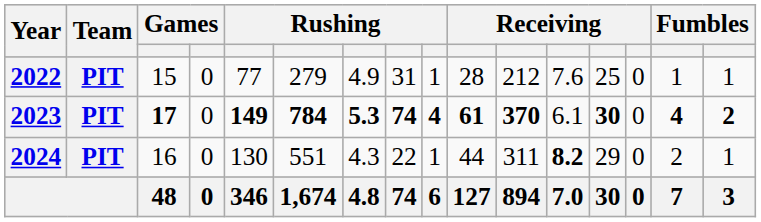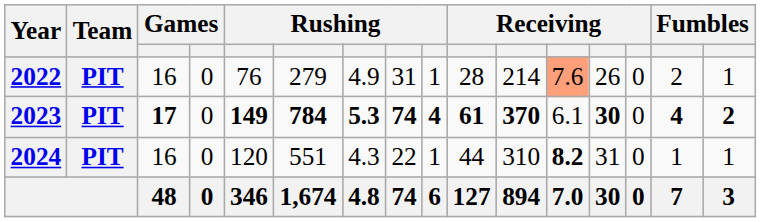 <table class="wikitable" style="text-align:center;">
 <tr>
 <th rowspan="2">Year</th>
 <th rowspan="2">Team</th>
 <th colspan="2">Games</th>
 <th colspan="5">Rushing</th>
 <th colspan="5">Receiving</th>
 <th colspan="2">Fumbles</th>
 </tr>
 <tr>
 <th></th>
 <th></th>
 <th></th>
 <th></th>
 <th></th>
 <th></th>
 <th></th>
 <th></th>
 <th></th>
 <th></th>
 <th></th>
 <th></th>
 <th></th>
 <th></th>
 </tr>
 <tr>
 <th><a href='#'>2022</a></th>
 <th><a href='#'>PIT</a></th>
-<td>15</td>
+<td>16</td>
 <td>0</td>
-<td>77</td>
+<td>76</td>
 <td>279</td>
 <td>4.9</td>
 <td>31</td>
 <td>1</td>
 <td>28</td>
-<td>212</td>
-<td>7.6</td>
-<td>25</td>
+<td>214</td>
+<td style="background: lightsalmon;">7.6</td>
+<td>26</td>
 <td>0</td>
-<td>1</td>
+<td>2</td>
 <td>1</td>
 </tr>
 <tr>
 <th><a href='#'>2023</a></th>
 <th><a href='#'>PIT</a></th>
 <td><strong>17</strong></td>
 <td>0</td>
 <td><strong>149</strong></td>
 <td><strong>784</strong></td>
 <td><strong>5.3</strong></td>
 <td><strong>74</strong></td>
 <td><strong>4</strong></td>
 <td><strong>61</strong></td>
 <td><strong>370</strong></td>
 <td>6.1</td>
 <td><strong>30</strong></td>
 <td>0</td>
 <td><strong>4</strong></td>
 <td><strong>2</strong></td>
 </tr>
 <tr>
 <th><a href='#'>2024</a></th>
 <th><a href='#'>PIT</a></th>
 <td>16</td>
 <td>0</td>
-<td>130</td>
+<td>120</td>
 <td>551</td>
 <td>4.3</td>
 <td>22</td>
 <td>1</td>
 <td>44</td>
-<td>311</td>
+<td>310</td>
 <td><strong>8.2</strong></td>
-<td>29</td>
+<td>31</td>
 <td>0</td>
-<td>2</td>
+<td>1</td>
 <td>1</td>
 </tr>
 <tr>
 <th colspan="2"></th>
 <th>48</th>
 <th>0</th>
 <th>346</th>
 <th>1,674</th>
 <th>4.8</th>
 <th>74</th>
 <th>6</th>
 <th>127</th>
 <th>894</th>
 <th>7.0</th>
 <th>30</th>
 <th>0</th>
 <th>7</th>
 <th>3</th>
 </tr>
 </table>
